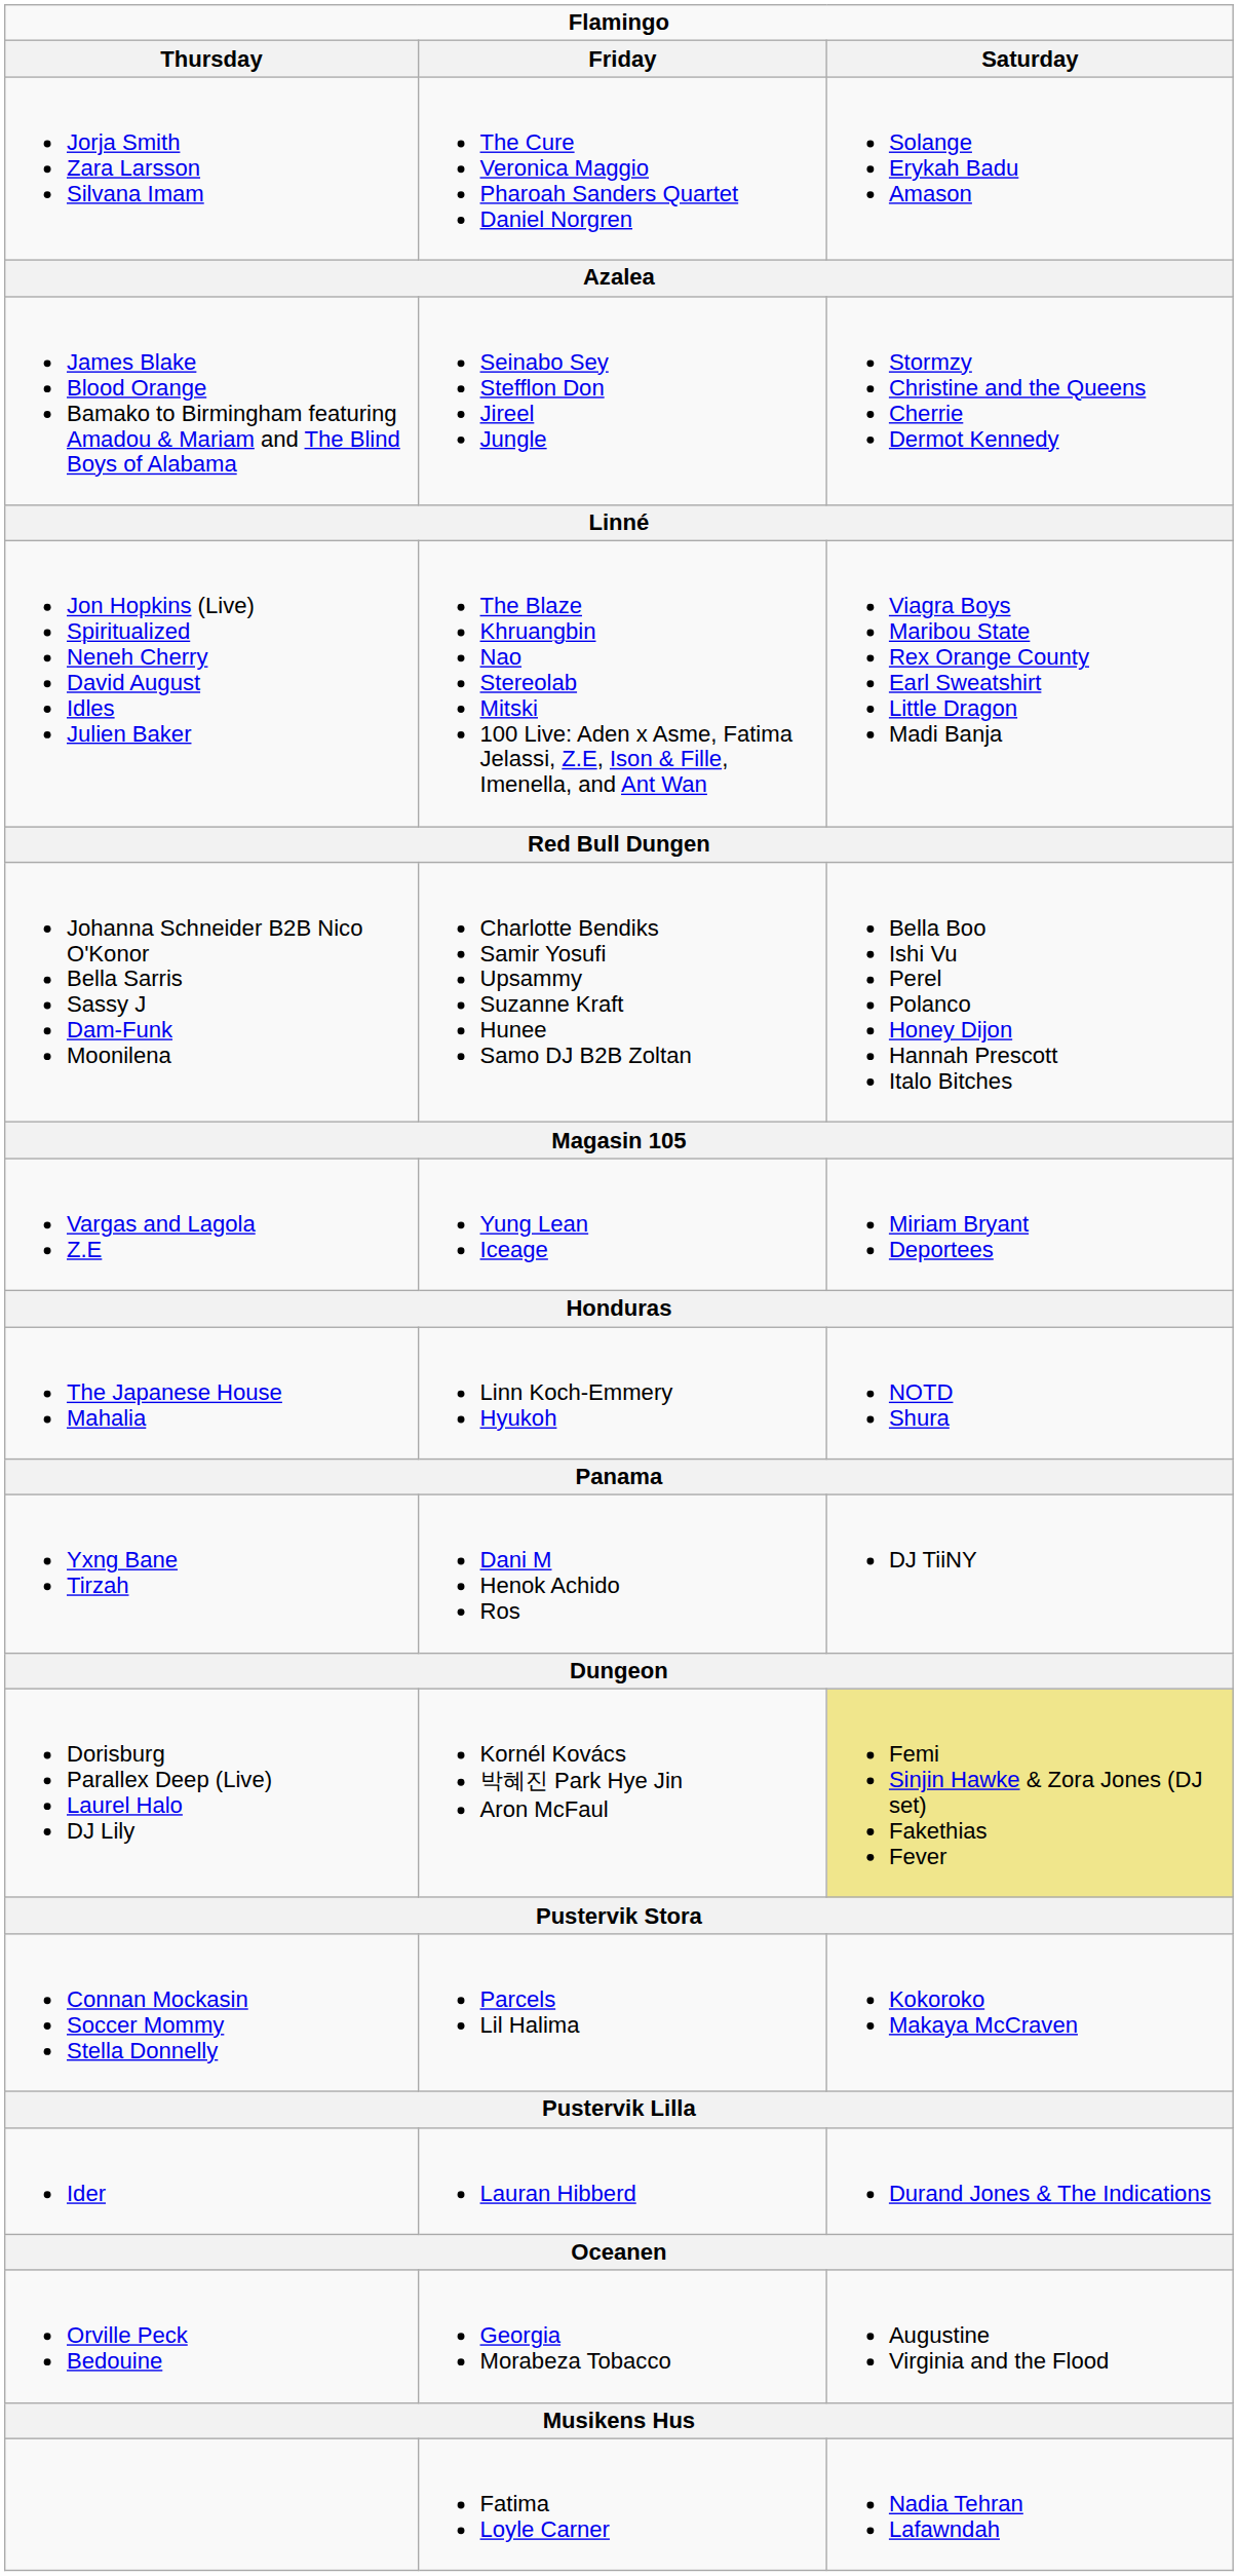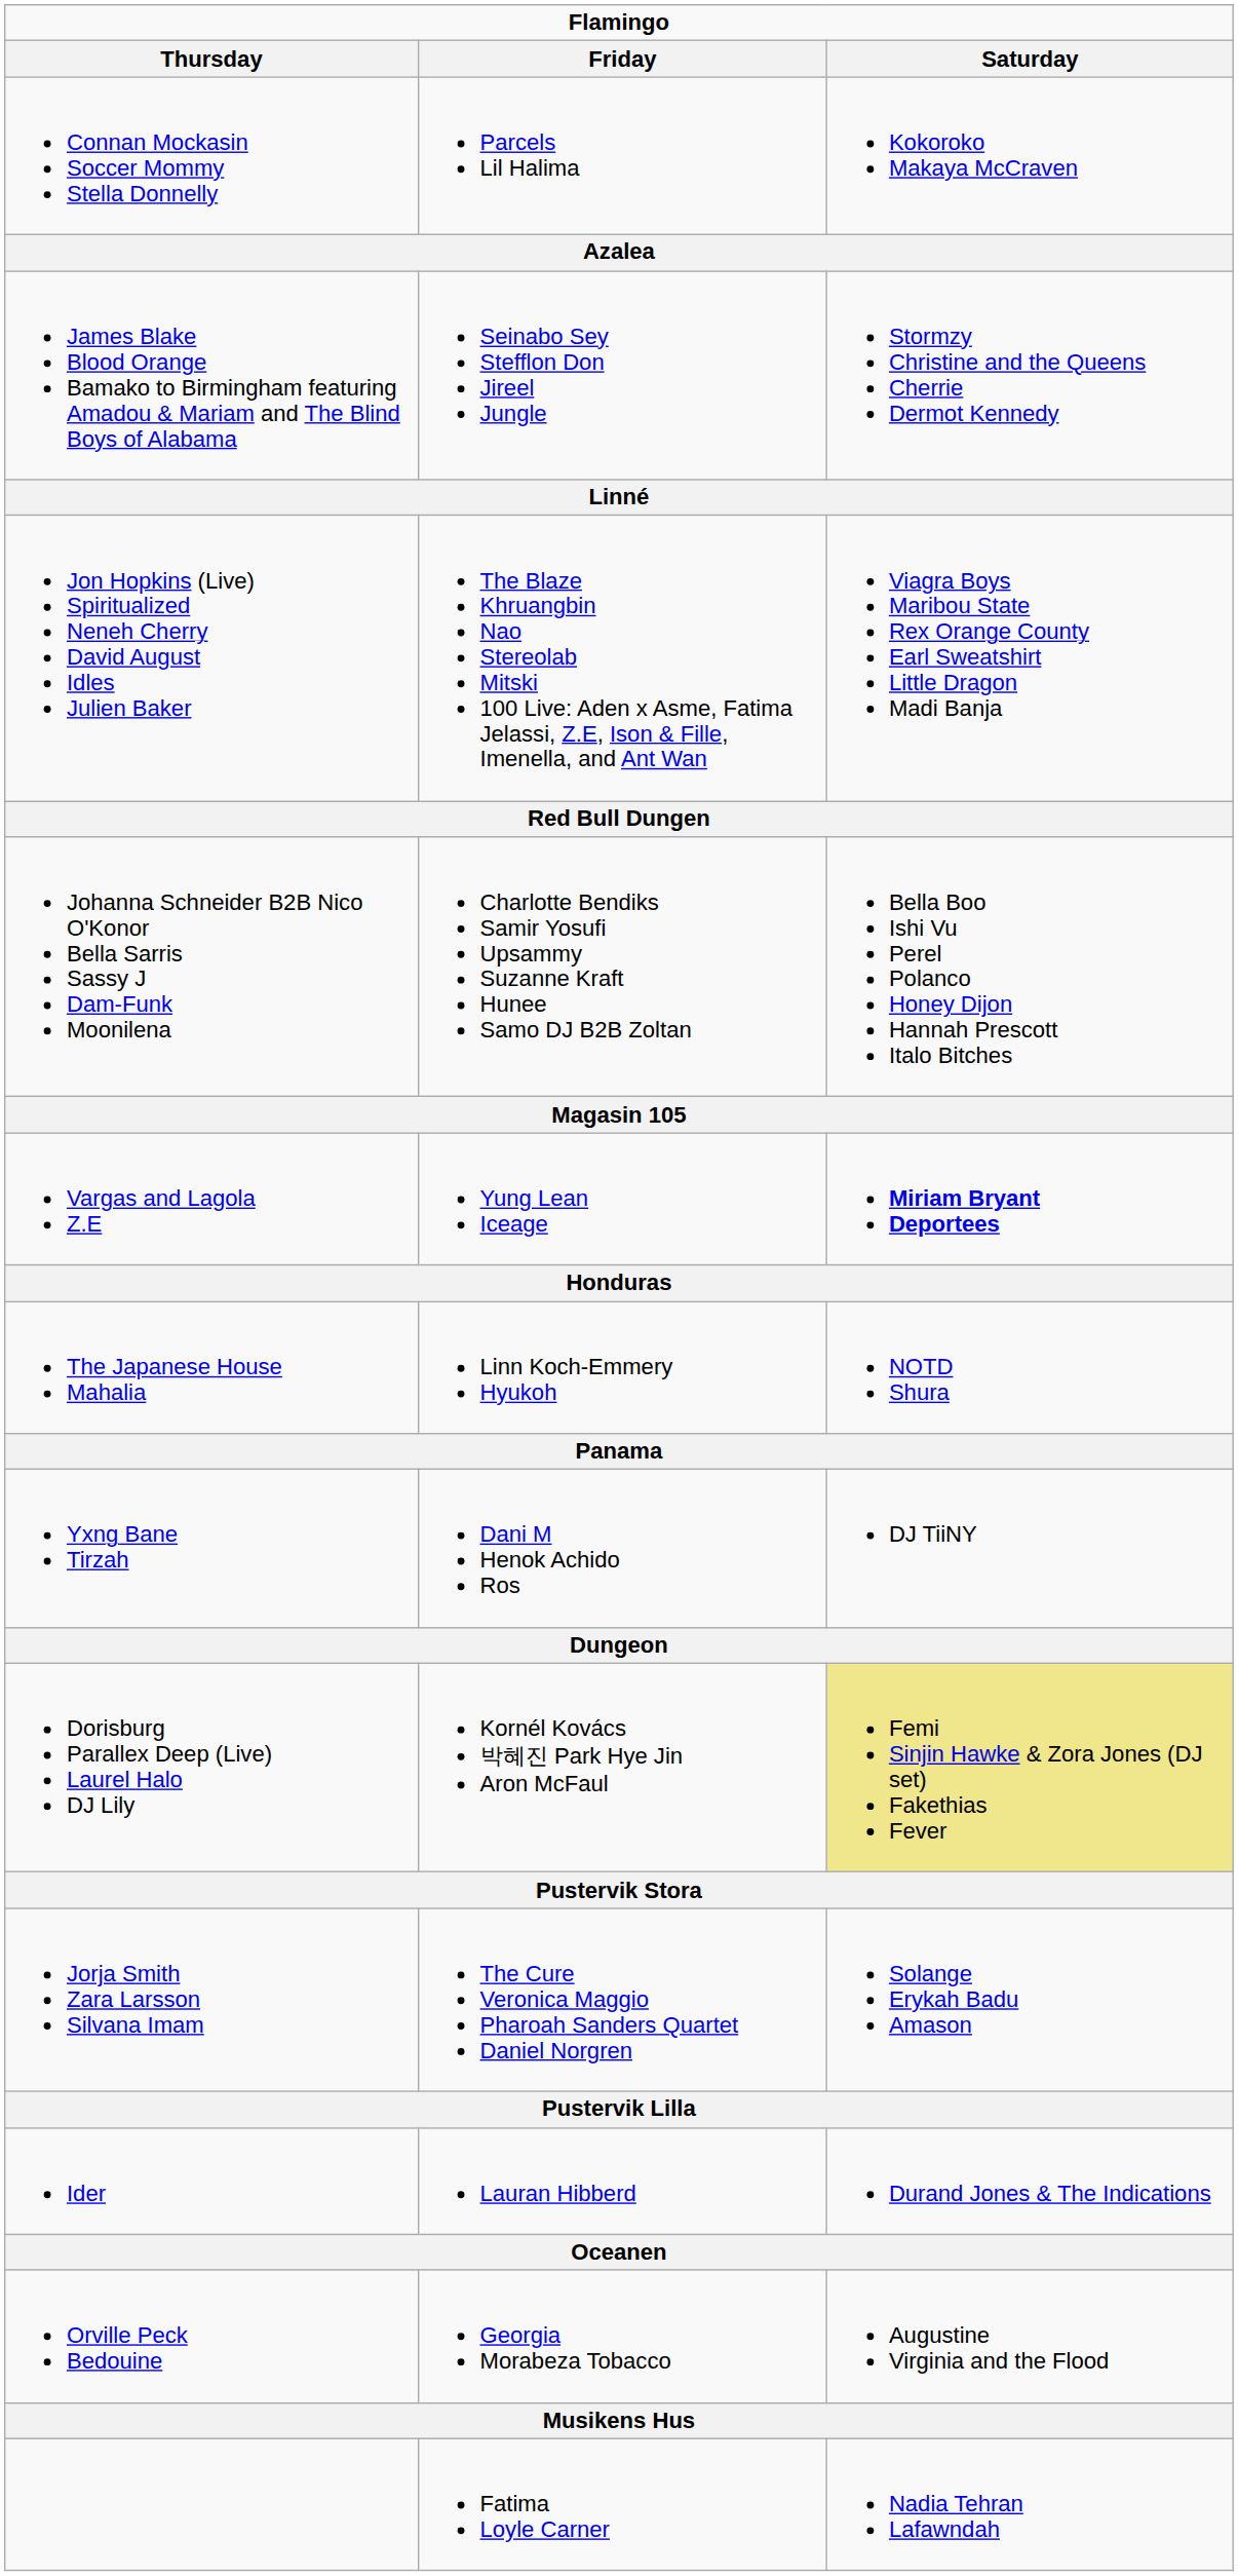 <table class="wikitable">
 <tr>
 <td colspan="3" align="center"><strong>Flamingo</strong></td>
 </tr>
 <tr>
 <th width="500">Thursday</th>
 <th width="500">Friday</th>
 <th width="500">Saturday</th>
 </tr>
 <tr valign="top">
-<td><br><ul><li><a href='#'>Jorja Smith</a></li><li><a href='#'>Zara Larsson</a></li><li><a href='#'>Silvana Imam</a></li></ul></td>
-<td><br><ul><li><a href='#'>The Cure</a></li><li><a href='#'>Veronica Maggio</a></li><li><a href='#'>Pharoah Sanders Quartet</a></li><li><a href='#'>Daniel Norgren</a></li></ul></td>
-<td><br><ul><li><a href='#'>Solange</a></li><li><a href='#'>Erykah Badu</a></li><li><a href='#'>Amason</a></li></ul></td>
+<td><br><ul><li><a href='#'>Connan Mockasin</a></li><li><a href='#'>Soccer Mommy</a></li><li><a href='#'>Stella Donnelly</a></li></ul></td>
+<td><br><ul><li><a href='#'>Parcels</a></li><li>Lil Halima</li></ul></td>
+<td><br><ul><li><a href='#'>Kokoroko</a></li><li><a href='#'>Makaya McCraven</a></li></ul></td>
 </tr>
 <tr>
 <th colspan="3">Azalea</th>
 </tr>
 <tr valign="top">
 <td><br><ul><li><a href='#'>James Blake</a></li><li><a href='#'>Blood Orange</a></li><li>Bamako to Birmingham featuring <a href='#'>Amadou & Mariam</a> and <a href='#'>The Blind Boys of Alabama</a></li></ul></td>
 <td><br><ul><li><a href='#'>Seinabo Sey</a></li><li><a href='#'>Stefflon Don</a></li><li><a href='#'>Jireel</a></li><li><a href='#'>Jungle</a></li></ul></td>
 <td><br><ul><li><a href='#'>Stormzy</a></li><li><a href='#'>Christine and the Queens</a></li><li><a href='#'>Cherrie</a></li><li><a href='#'>Dermot Kennedy</a></li></ul></td>
 </tr>
 <tr>
 <th colspan="3">Linné</th>
 </tr>
 <tr valign="top">
 <td><br><ul><li><a href='#'>Jon Hopkins</a> (Live)</li><li><a href='#'>Spiritualized</a></li><li><a href='#'>Neneh Cherry</a></li><li><a href='#'>David August</a></li><li><a href='#'>Idles</a></li><li><a href='#'>Julien Baker</a></li></ul></td>
 <td><br><ul><li><a href='#'>The Blaze</a></li><li><a href='#'>Khruangbin</a></li><li><a href='#'>Nao</a></li><li><a href='#'>Stereolab</a></li><li><a href='#'>Mitski</a></li><li>100 Live: Aden x Asme, Fatima Jelassi, <a href='#'>Z.E</a>, <a href='#'>Ison & Fille</a>, Imenella, and <a href='#'>Ant Wan</a></li></ul></td>
 <td><br><ul><li><a href='#'>Viagra Boys</a></li><li><a href='#'>Maribou State</a></li><li><a href='#'>Rex Orange County</a></li><li><a href='#'>Earl Sweatshirt</a></li><li><a href='#'>Little Dragon</a></li><li>Madi Banja</li></ul></td>
 </tr>
 <tr>
 <th colspan="3">Red Bull Dungen</th>
 </tr>
 <tr valign="top">
 <td><br><ul><li>Johanna Schneider B2B Nico O'Konor</li><li>Bella Sarris</li><li>Sassy J</li><li><a href='#'>Dam-Funk</a></li><li>Moonilena</li></ul></td>
 <td><br><ul><li>Charlotte Bendiks</li><li>Samir Yosufi</li><li>Upsammy</li><li>Suzanne Kraft</li><li>Hunee</li><li>Samo DJ B2B Zoltan</li></ul></td>
 <td><br><ul><li>Bella Boo</li><li>Ishi Vu</li><li>Perel</li><li>Polanco</li><li><a href='#'>Honey Dijon</a></li><li>Hannah Prescott</li><li>Italo Bitches</li></ul></td>
 </tr>
 <tr>
 <th colspan="3">Magasin 105</th>
 </tr>
 <tr valign="top">
 <td><br><ul><li><a href='#'>Vargas and Lagola</a></li><li><a href='#'>Z.E</a></li></ul></td>
 <td><br><ul><li><a href='#'>Yung Lean</a></li><li><a href='#'>Iceage</a></li></ul></td>
-<td><br><ul><li><a href='#'>Miriam Bryant</a></li><li><a href='#'>Deportees</a></li></ul></td>
+<td><strong><br><ul><li><a href='#'>Miriam Bryant</a></li><li><a href='#'>Deportees</a></li></ul></strong></td>
 </tr>
 <tr>
 <th colspan="3">Honduras</th>
 </tr>
 <tr valign="top">
 <td><br><ul><li><a href='#'>The Japanese House</a></li><li><a href='#'>Mahalia</a></li></ul></td>
 <td><br><ul><li>Linn Koch-Emmery</li><li><a href='#'>Hyukoh</a></li></ul></td>
 <td><br><ul><li><a href='#'>NOTD</a></li><li><a href='#'>Shura</a></li></ul></td>
 </tr>
 <tr>
 <th colspan="3">Panama</th>
 </tr>
 <tr valign="top">
 <td><br><ul><li><a href='#'>Yxng Bane</a></li><li><a href='#'>Tirzah</a></li></ul></td>
 <td><br><ul><li><a href='#'>Dani M</a></li><li>Henok Achido</li><li>Ros</li></ul></td>
 <td><br><ul><li>DJ TiiNY</li></ul></td>
 </tr>
 <tr>
 <th colspan="3">Dungeon</th>
 </tr>
 <tr valign="top">
 <td><br><ul><li>Dorisburg</li><li>Parallex Deep (Live)</li><li><a href='#'>Laurel Halo</a></li><li>DJ Lily</li></ul></td>
 <td><br><ul><li>Kornél Kovács</li><li>박혜진 Park Hye Jin</li><li>Aron McFaul</li></ul></td>
 <td style="background: khaki;"><br><ul><li>Femi</li><li><a href='#'>Sinjin Hawke</a> & Zora Jones (DJ set)</li><li>Fakethias</li><li>Fever</li></ul></td>
 </tr>
 <tr>
 <th colspan="3">Pustervik Stora</th>
 </tr>
 <tr valign="top">
-<td><br><ul><li><a href='#'>Connan Mockasin</a></li><li><a href='#'>Soccer Mommy</a></li><li><a href='#'>Stella Donnelly</a></li></ul></td>
-<td><br><ul><li><a href='#'>Parcels</a></li><li>Lil Halima</li></ul></td>
-<td><br><ul><li><a href='#'>Kokoroko</a></li><li><a href='#'>Makaya McCraven</a></li></ul></td>
+<td><br><ul><li><a href='#'>Jorja Smith</a></li><li><a href='#'>Zara Larsson</a></li><li><a href='#'>Silvana Imam</a></li></ul></td>
+<td><br><ul><li><a href='#'>The Cure</a></li><li><a href='#'>Veronica Maggio</a></li><li><a href='#'>Pharoah Sanders Quartet</a></li><li><a href='#'>Daniel Norgren</a></li></ul></td>
+<td><br><ul><li><a href='#'>Solange</a></li><li><a href='#'>Erykah Badu</a></li><li><a href='#'>Amason</a></li></ul></td>
 </tr>
 <tr>
 <th colspan="3">Pustervik Lilla</th>
 </tr>
 <tr valign="top">
 <td><br><ul><li><a href='#'>Ider</a></li></ul></td>
 <td><br><ul><li><a href='#'>Lauran Hibberd</a></li></ul></td>
 <td><br><ul><li><a href='#'>Durand Jones & The Indications</a></li></ul></td>
 </tr>
 <tr>
 <th colspan="3">Oceanen</th>
 </tr>
 <tr valign="top">
 <td><br><ul><li><a href='#'>Orville Peck</a></li><li><a href='#'>Bedouine</a></li></ul></td>
 <td><br><ul><li><a href='#'>Georgia</a></li><li>Morabeza Tobacco</li></ul></td>
 <td><br><ul><li>Augustine</li><li>Virginia and the Flood</li></ul></td>
 </tr>
 <tr>
 <th colspan="3">Musikens Hus</th>
 </tr>
 <tr valign="top">
 <td></td>
 <td><br><ul><li>Fatima</li><li><a href='#'>Loyle Carner</a></li></ul></td>
 <td><br><ul><li><a href='#'>Nadia Tehran</a></li><li><a href='#'>Lafawndah</a></li></ul></td>
 </tr>
 </table>
